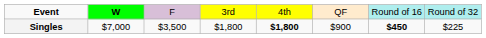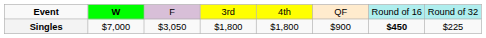 <table class=wikitable style=font-size:95%;text-align:center>
 <tr>
 <td style="width:130px"><strong>Event</strong></td>
 <td style="width:85px; background:lime"><strong>W</strong></td>
 <td style="width:85px; background:thistle">F</td>
 <td style="width:85px; background:#ffff00">3rd</td>
 <td style="width:85px; background:#ffff00">4th</td>
 <td style="width:85px; background:#ffebcd">QF</td>
 <td style="width:85px; background:#afeeee">Round of 16</td>
 <td style="width:85px; background:#afeeee">Round of 32</td>
 </tr>
 <tr>
 <th style=background:#f3f3f3>Singles </th>
 <td>$7,000</td>
-<td>$3,500</td>
+<td>$3,050</td>
 <td>$1,800</td>
-<td><strong>$1,800</strong></td>
+<td>$1,800</td>
 <td>$900</td>
 <td><strong>$450</strong></td>
 <td>$225</td>
 </tr>
 </table>
